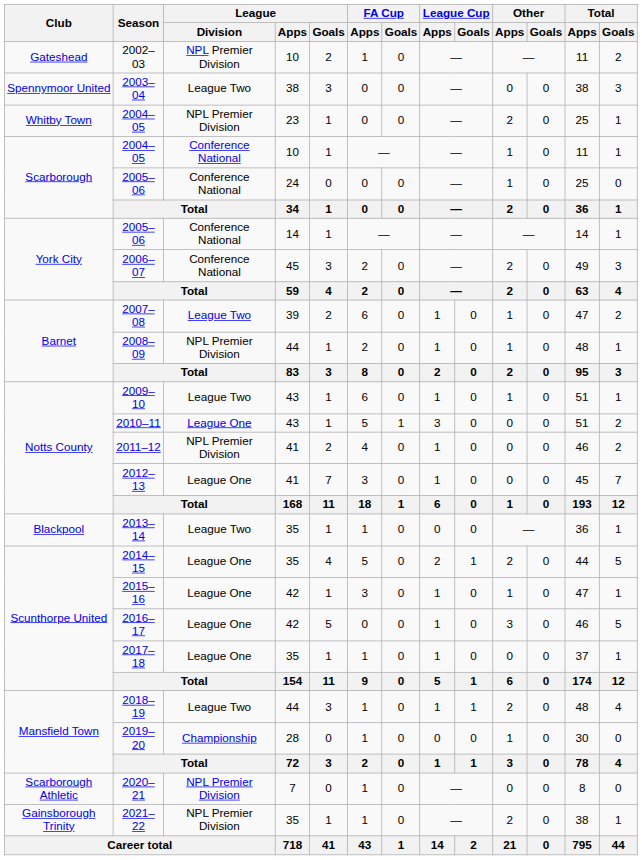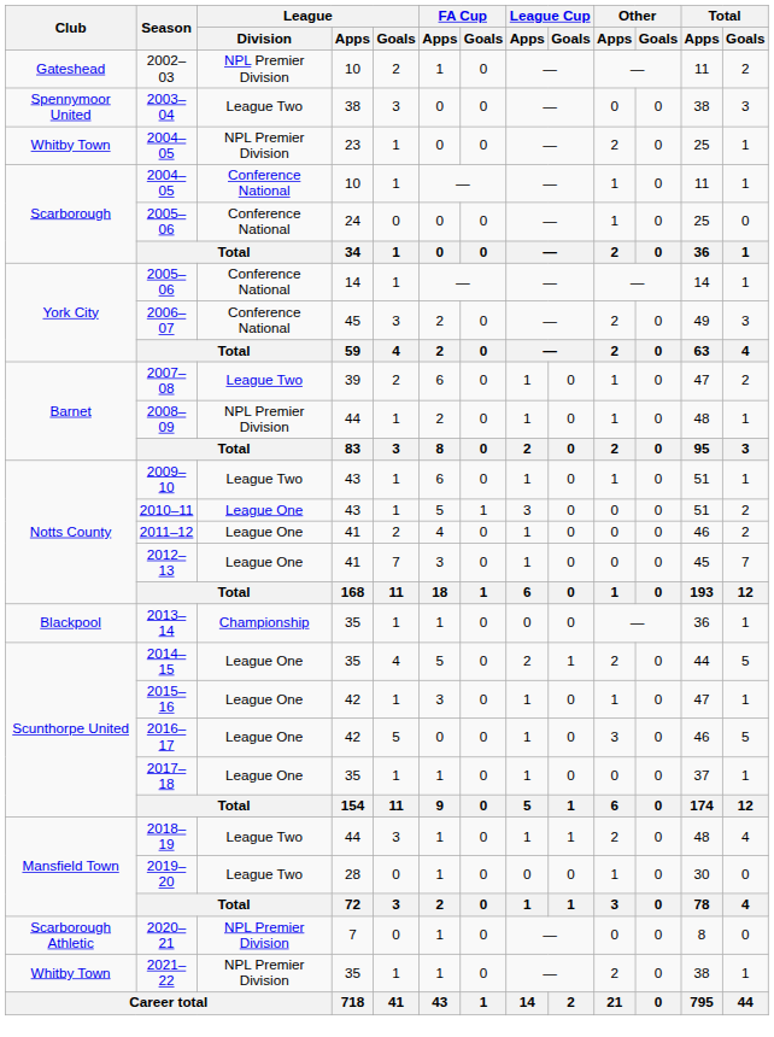 <table class=wikitable style=text-align:center>
 <tr>
 <th rowspan=2>Club</th>
 <th rowspan=2>Season</th>
 <th colspan=3>League</th>
 <th colspan=2><a href='#'>FA Cup</a></th>
 <th colspan=2><a href='#'>League Cup</a></th>
 <th colspan=2>Other</th>
 <th colspan=2>Total</th>
 </tr>
 <tr>
 <th>Division</th>
 <th>Apps</th>
 <th>Goals</th>
 <th>Apps</th>
 <th>Goals</th>
 <th>Apps</th>
 <th>Goals</th>
 <th>Apps</th>
 <th>Goals</th>
 <th>Apps</th>
 <th>Goals</th>
 </tr>
 <tr>
 <td><a href='#'>Gateshead</a></td>
 <td>2002–03</td>
 <td><a href='#'>NPL</a> Premier Division</td>
 <td>10</td>
 <td>2</td>
 <td>1</td>
 <td>0</td>
 <td colspan=2>—</td>
 <td colspan=2>—</td>
 <td>11</td>
 <td>2</td>
 </tr>
 <tr>
 <td><a href='#'>Spennymoor United</a></td>
 <td><a href='#'>2003–04</a></td>
 <td>League Two</td>
 <td>38</td>
 <td>3</td>
 <td>0</td>
 <td>0</td>
 <td colspan=2>—</td>
 <td>0</td>
 <td>0</td>
 <td>38</td>
 <td>3</td>
 </tr>
 <tr>
 <td><a href='#'>Whitby Town</a></td>
 <td><a href='#'>2004–05</a></td>
 <td>NPL Premier Division</td>
 <td>23</td>
 <td>1</td>
 <td>0</td>
 <td>0</td>
 <td colspan=2>—</td>
 <td>2</td>
 <td>0</td>
 <td>25</td>
 <td>1</td>
 </tr>
 <tr>
 <td rowspan=3><a href='#'>Scarborough</a></td>
 <td><a href='#'>2004–05</a></td>
 <td><a href='#'>Conference National</a></td>
 <td>10</td>
 <td>1</td>
 <td colspan=2>—</td>
 <td colspan=2>—</td>
 <td>1</td>
 <td>0</td>
 <td>11</td>
 <td>1</td>
 </tr>
 <tr>
 <td><a href='#'>2005–06</a></td>
 <td>Conference National</td>
 <td>24</td>
 <td>0</td>
 <td>0</td>
 <td>0</td>
 <td colspan=2>—</td>
 <td>1</td>
 <td>0</td>
 <td>25</td>
 <td>0</td>
 </tr>
 <tr>
 <th colspan=2>Total</th>
 <th>34</th>
 <th>1</th>
 <th>0</th>
 <th>0</th>
 <th colspan=2>—</th>
 <th>2</th>
 <th>0</th>
 <th>36</th>
 <th>1</th>
 </tr>
 <tr>
 <td rowspan=3><a href='#'>York City</a></td>
 <td><a href='#'>2005–06</a></td>
 <td>Conference National</td>
 <td>14</td>
 <td>1</td>
 <td colspan=2>—</td>
 <td colspan=2>—</td>
 <td colspan=2>—</td>
 <td>14</td>
 <td>1</td>
 </tr>
 <tr>
 <td><a href='#'>2006–07</a></td>
 <td>Conference National</td>
 <td>45</td>
 <td>3</td>
 <td>2</td>
 <td>0</td>
 <td colspan=2>—</td>
 <td>2</td>
 <td>0</td>
 <td>49</td>
 <td>3</td>
 </tr>
 <tr>
 <th colspan=2>Total</th>
 <th>59</th>
 <th>4</th>
 <th>2</th>
 <th>0</th>
 <th colspan=2>—</th>
 <th>2</th>
 <th>0</th>
 <th>63</th>
 <th>4</th>
 </tr>
 <tr>
 <td rowspan=3><a href='#'>Barnet</a></td>
 <td><a href='#'>2007–08</a></td>
 <td><a href='#'>League Two</a></td>
 <td>39</td>
 <td>2</td>
 <td>6</td>
 <td>0</td>
 <td>1</td>
 <td>0</td>
 <td>1</td>
 <td>0</td>
 <td>47</td>
 <td>2</td>
 </tr>
 <tr>
 <td><a href='#'>2008–09</a></td>
 <td>NPL Premier Division</td>
 <td>44</td>
 <td>1</td>
 <td>2</td>
 <td>0</td>
 <td>1</td>
 <td>0</td>
 <td>1</td>
 <td>0</td>
 <td>48</td>
 <td>1</td>
 </tr>
 <tr>
 <th colspan=2>Total</th>
 <th>83</th>
 <th>3</th>
 <th>8</th>
 <th>0</th>
 <th>2</th>
 <th>0</th>
 <th>2</th>
 <th>0</th>
 <th>95</th>
 <th>3</th>
 </tr>
 <tr>
 <td rowspan=5><a href='#'>Notts County</a></td>
 <td><a href='#'>2009–10</a></td>
 <td>League Two</td>
 <td>43</td>
 <td>1</td>
 <td>6</td>
 <td>0</td>
 <td>1</td>
 <td>0</td>
 <td>1</td>
 <td>0</td>
 <td>51</td>
 <td>1</td>
 </tr>
 <tr>
 <td><a href='#'>2010–11</a></td>
 <td><a href='#'>League One</a></td>
 <td>43</td>
 <td>1</td>
 <td>5</td>
 <td>1</td>
 <td>3</td>
 <td>0</td>
 <td>0</td>
 <td>0</td>
 <td>51</td>
 <td>2</td>
 </tr>
 <tr>
 <td><a href='#'>2011–12</a></td>
-<td>NPL Premier Division</td>
+<td>League One</td>
 <td>41</td>
 <td>2</td>
 <td>4</td>
 <td>0</td>
 <td>1</td>
 <td>0</td>
 <td>0</td>
 <td>0</td>
 <td>46</td>
 <td>2</td>
 </tr>
 <tr>
 <td><a href='#'>2012–13</a></td>
 <td>League One</td>
 <td>41</td>
 <td>7</td>
 <td>3</td>
 <td>0</td>
 <td>1</td>
 <td>0</td>
 <td>0</td>
 <td>0</td>
 <td>45</td>
 <td>7</td>
 </tr>
 <tr>
 <th colspan=2>Total</th>
 <th>168</th>
 <th>11</th>
 <th>18</th>
 <th>1</th>
 <th>6</th>
 <th>0</th>
 <th>1</th>
 <th>0</th>
 <th>193</th>
 <th>12</th>
 </tr>
 <tr>
 <td><a href='#'>Blackpool</a></td>
 <td><a href='#'>2013–14</a></td>
-<td>League Two</td>
+<td><a href='#'>Championship</a></td>
 <td>35</td>
 <td>1</td>
 <td>1</td>
 <td>0</td>
 <td>0</td>
 <td>0</td>
 <td colspan=2>—</td>
 <td>36</td>
 <td>1</td>
 </tr>
 <tr>
 <td rowspan=5><a href='#'>Scunthorpe United</a></td>
 <td><a href='#'>2014–15</a></td>
 <td>League One</td>
 <td>35</td>
 <td>4</td>
 <td>5</td>
 <td>0</td>
 <td>2</td>
 <td>1</td>
 <td>2</td>
 <td>0</td>
 <td>44</td>
 <td>5</td>
 </tr>
 <tr>
 <td><a href='#'>2015–16</a></td>
 <td>League One</td>
 <td>42</td>
 <td>1</td>
 <td>3</td>
 <td>0</td>
 <td>1</td>
 <td>0</td>
 <td>1</td>
 <td>0</td>
 <td>47</td>
 <td>1</td>
 </tr>
 <tr>
 <td><a href='#'>2016–17</a></td>
 <td>League One</td>
 <td>42</td>
 <td>5</td>
 <td>0</td>
 <td>0</td>
 <td>1</td>
 <td>0</td>
 <td>3</td>
 <td>0</td>
 <td>46</td>
 <td>5</td>
 </tr>
 <tr>
 <td><a href='#'>2017–18</a></td>
 <td>League One</td>
 <td>35</td>
 <td>1</td>
 <td>1</td>
 <td>0</td>
 <td>1</td>
 <td>0</td>
 <td>0</td>
 <td>0</td>
 <td>37</td>
 <td>1</td>
 </tr>
 <tr>
 <th colspan=2>Total</th>
 <th>154</th>
 <th>11</th>
 <th>9</th>
 <th>0</th>
 <th>5</th>
 <th>1</th>
 <th>6</th>
 <th>0</th>
 <th>174</th>
 <th>12</th>
 </tr>
 <tr>
 <td rowspan="3"><a href='#'>Mansfield Town</a></td>
 <td><a href='#'>2018–19</a></td>
 <td>League Two</td>
 <td>44</td>
 <td>3</td>
 <td>1</td>
 <td>0</td>
 <td>1</td>
 <td>1</td>
 <td>2</td>
 <td>0</td>
 <td>48</td>
 <td>4</td>
 </tr>
 <tr>
 <td><a href='#'>2019–20</a></td>
-<td><a href='#'>Championship</a></td>
+<td>League Two</td>
 <td>28</td>
 <td>0</td>
 <td>1</td>
 <td>0</td>
 <td>0</td>
 <td>0</td>
 <td>1</td>
 <td>0</td>
 <td>30</td>
 <td>0</td>
 </tr>
 <tr>
 <th colspan=2>Total</th>
 <th>72</th>
 <th>3</th>
 <th>2</th>
 <th>0</th>
 <th>1</th>
 <th>1</th>
 <th>3</th>
 <th>0</th>
 <th>78</th>
 <th>4</th>
 </tr>
 <tr>
 <td><a href='#'>Scarborough Athletic</a></td>
 <td><a href='#'>2020–21</a></td>
 <td><a href='#'>NPL Premier Division</a></td>
 <td>7</td>
 <td>0</td>
 <td>1</td>
 <td>0</td>
 <td colspan="2">—</td>
 <td>0</td>
 <td>0</td>
 <td>8</td>
 <td>0</td>
 </tr>
 <tr>
-<td><a href='#'>Gainsborough Trinity</a></td>
+<td><a href='#'>Whitby Town</a></td>
 <td><a href='#'>2021–22</a></td>
 <td>NPL Premier Division</td>
 <td>35</td>
 <td>1</td>
 <td>1</td>
 <td>0</td>
 <td colspan="2">—</td>
 <td>2</td>
 <td>0</td>
 <td>38</td>
 <td>1</td>
 </tr>
 <tr>
 <th colspan=3>Career total</th>
 <th>718</th>
 <th>41</th>
 <th>43</th>
 <th>1</th>
 <th>14</th>
 <th>2</th>
 <th>21</th>
 <th>0</th>
 <th>795</th>
 <th>44</th>
 </tr>
 </table>
